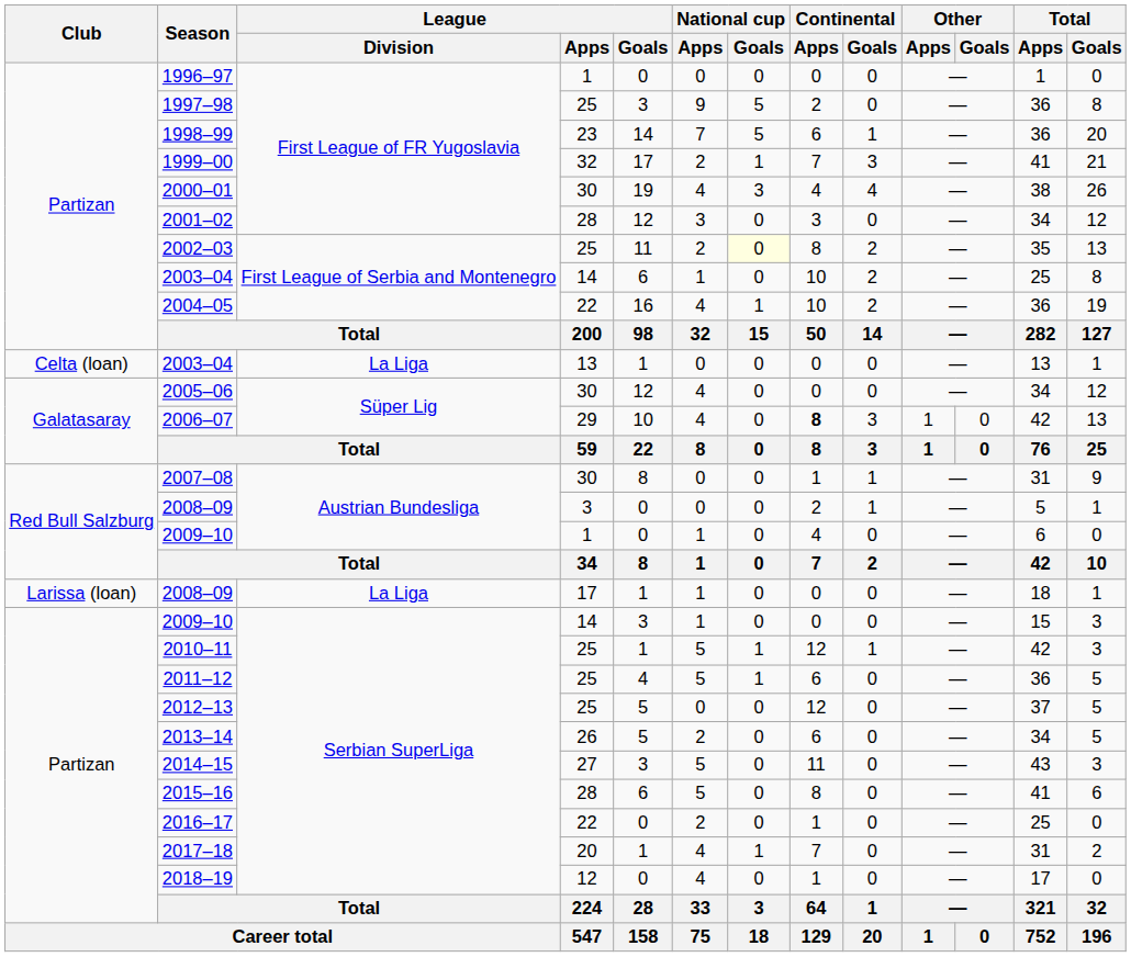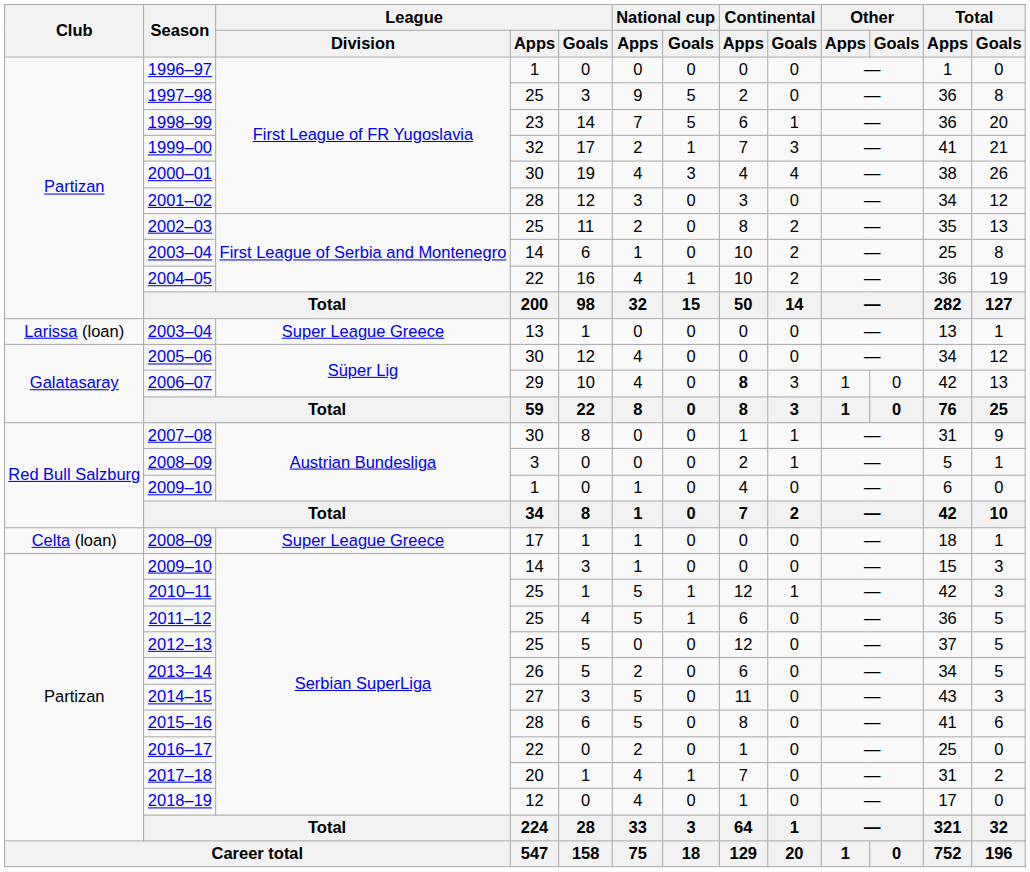 <table class="wikitable" style="text-align:center">
 <tr>
 <th rowspan="2">Club</th>
 <th rowspan="2">Season</th>
 <th colspan="3">League</th>
 <th colspan="2">National cup</th>
 <th colspan="2">Continental</th>
 <th colspan="2">Other</th>
 <th colspan="2">Total</th>
 </tr>
 <tr>
 <th>Division</th>
 <th>Apps</th>
 <th>Goals</th>
 <th>Apps</th>
 <th>Goals</th>
 <th>Apps</th>
 <th>Goals</th>
 <th>Apps</th>
 <th>Goals</th>
 <th>Apps</th>
 <th>Goals</th>
 </tr>
 <tr>
 <td rowspan="10"><a href='#'>Partizan</a></td>
 <td><a href='#'>1996–97</a></td>
 <td rowspan="6"><a href='#'>First League of FR Yugoslavia</a></td>
 <td>1</td>
 <td>0</td>
 <td>0</td>
 <td>0</td>
 <td>0</td>
 <td>0</td>
 <td colspan="2">—</td>
 <td>1</td>
 <td>0</td>
 </tr>
 <tr>
 <td><a href='#'>1997–98</a></td>
 <td>25</td>
 <td>3</td>
 <td>9</td>
 <td>5</td>
 <td>2</td>
 <td>0</td>
 <td colspan="2">—</td>
 <td>36</td>
 <td>8</td>
 </tr>
 <tr>
 <td><a href='#'>1998–99</a></td>
 <td>23</td>
 <td>14</td>
 <td>7</td>
 <td>5</td>
 <td>6</td>
 <td>1</td>
 <td colspan="2">—</td>
 <td>36</td>
 <td>20</td>
 </tr>
 <tr>
 <td><a href='#'>1999–00</a></td>
 <td>32</td>
 <td>17</td>
 <td>2</td>
 <td>1</td>
 <td>7</td>
 <td>3</td>
 <td colspan="2">—</td>
 <td>41</td>
 <td>21</td>
 </tr>
 <tr>
 <td><a href='#'>2000–01</a></td>
 <td>30</td>
 <td>19</td>
 <td>4</td>
 <td>3</td>
 <td>4</td>
 <td>4</td>
 <td colspan="2">—</td>
 <td>38</td>
 <td>26</td>
 </tr>
 <tr>
 <td><a href='#'>2001–02</a></td>
 <td>28</td>
 <td>12</td>
 <td>3</td>
 <td>0</td>
 <td>3</td>
 <td>0</td>
 <td colspan="2">—</td>
 <td>34</td>
 <td>12</td>
 </tr>
 <tr>
 <td><a href='#'>2002–03</a></td>
 <td rowspan="3"><a href='#'>First League of Serbia and Montenegro</a></td>
 <td>25</td>
 <td>11</td>
 <td>2</td>
-<td style="background: lightyellow;">0</td>
+<td>0</td>
 <td>8</td>
 <td>2</td>
 <td colspan="2">—</td>
 <td>35</td>
 <td>13</td>
 </tr>
 <tr>
 <td><a href='#'>2003–04</a></td>
 <td>14</td>
 <td>6</td>
 <td>1</td>
 <td>0</td>
 <td>10</td>
 <td>2</td>
 <td colspan="2">—</td>
 <td>25</td>
 <td>8</td>
 </tr>
 <tr>
 <td><a href='#'>2004–05</a></td>
 <td>22</td>
 <td>16</td>
 <td>4</td>
 <td>1</td>
 <td>10</td>
 <td>2</td>
 <td colspan="2">—</td>
 <td>36</td>
 <td>19</td>
 </tr>
 <tr>
 <th colspan="2">Total</th>
 <th>200</th>
 <th>98</th>
 <th>32</th>
 <th>15</th>
 <th>50</th>
 <th>14</th>
 <th colspan="2">—</th>
 <th>282</th>
 <th>127</th>
 </tr>
 <tr>
-<td><a href='#'>Celta</a> (loan)</td>
+<td><a href='#'>Larissa</a> (loan)</td>
 <td><a href='#'>2003–04</a></td>
-<td><a href='#'>La Liga</a></td>
+<td><a href='#'>Super League Greece</a></td>
 <td>13</td>
 <td>1</td>
 <td>0</td>
 <td>0</td>
 <td>0</td>
 <td>0</td>
 <td colspan="2">—</td>
 <td>13</td>
 <td>1</td>
 </tr>
 <tr>
 <td rowspan="3"><a href='#'>Galatasaray</a></td>
 <td><a href='#'>2005–06</a></td>
 <td rowspan="2"><a href='#'>Süper Lig</a></td>
 <td>30</td>
 <td>12</td>
 <td>4</td>
 <td>0</td>
 <td>0</td>
 <td>0</td>
 <td colspan="2">—</td>
 <td>34</td>
 <td>12</td>
 </tr>
 <tr>
 <td><a href='#'>2006–07</a></td>
 <td>29</td>
 <td>10</td>
 <td>4</td>
 <td>0</td>
 <td><strong>8</strong></td>
 <td>3</td>
 <td>1</td>
 <td>0</td>
 <td>42</td>
 <td>13</td>
 </tr>
 <tr>
 <th colspan="2">Total</th>
 <th>59</th>
 <th>22</th>
 <th>8</th>
 <th>0</th>
 <th>8</th>
 <th>3</th>
 <th>1</th>
 <th>0</th>
 <th>76</th>
 <th>25</th>
 </tr>
 <tr>
 <td rowspan="4"><a href='#'>Red Bull Salzburg</a></td>
 <td><a href='#'>2007–08</a></td>
 <td rowspan="3"><a href='#'>Austrian Bundesliga</a></td>
 <td>30</td>
 <td>8</td>
 <td>0</td>
 <td>0</td>
 <td>1</td>
 <td>1</td>
 <td colspan="2">—</td>
 <td>31</td>
 <td>9</td>
 </tr>
 <tr>
 <td><a href='#'>2008–09</a></td>
 <td>3</td>
 <td>0</td>
 <td>0</td>
 <td>0</td>
 <td>2</td>
 <td>1</td>
 <td colspan="2">—</td>
 <td>5</td>
 <td>1</td>
 </tr>
 <tr>
 <td><a href='#'>2009–10</a></td>
 <td>1</td>
 <td>0</td>
 <td>1</td>
 <td>0</td>
 <td>4</td>
 <td>0</td>
 <td colspan="2">—</td>
 <td>6</td>
 <td>0</td>
 </tr>
 <tr>
 <th colspan="2">Total</th>
 <th>34</th>
 <th>8</th>
 <th>1</th>
 <th>0</th>
 <th>7</th>
 <th>2</th>
 <th colspan="2">—</th>
 <th>42</th>
 <th>10</th>
 </tr>
 <tr>
-<td><a href='#'>Larissa</a> (loan)</td>
+<td><a href='#'>Celta</a> (loan)</td>
 <td><a href='#'>2008–09</a></td>
-<td><a href='#'>La Liga</a></td>
+<td><a href='#'>Super League Greece</a></td>
 <td>17</td>
 <td>1</td>
 <td>1</td>
 <td>0</td>
 <td>0</td>
 <td>0</td>
 <td colspan="2">—</td>
 <td>18</td>
 <td>1</td>
 </tr>
 <tr>
 <td rowspan="11">Partizan</td>
 <td><a href='#'>2009–10</a></td>
 <td rowspan="10"><a href='#'>Serbian SuperLiga</a></td>
 <td>14</td>
 <td>3</td>
 <td>1</td>
 <td>0</td>
 <td>0</td>
 <td>0</td>
 <td colspan="2">—</td>
 <td>15</td>
 <td>3</td>
 </tr>
 <tr>
 <td><a href='#'>2010–11</a></td>
 <td>25</td>
 <td>1</td>
 <td>5</td>
 <td>1</td>
 <td>12</td>
 <td>1</td>
 <td colspan="2">—</td>
 <td>42</td>
 <td>3</td>
 </tr>
 <tr>
 <td><a href='#'>2011–12</a></td>
 <td>25</td>
 <td>4</td>
 <td>5</td>
 <td>1</td>
 <td>6</td>
 <td>0</td>
 <td colspan="2">—</td>
 <td>36</td>
 <td>5</td>
 </tr>
 <tr>
 <td><a href='#'>2012–13</a></td>
 <td>25</td>
 <td>5</td>
 <td>0</td>
 <td>0</td>
 <td>12</td>
 <td>0</td>
 <td colspan="2">—</td>
 <td>37</td>
 <td>5</td>
 </tr>
 <tr>
 <td><a href='#'>2013–14</a></td>
 <td>26</td>
 <td>5</td>
 <td>2</td>
 <td>0</td>
 <td>6</td>
 <td>0</td>
 <td colspan="2">—</td>
 <td>34</td>
 <td>5</td>
 </tr>
 <tr>
 <td><a href='#'>2014–15</a></td>
 <td>27</td>
 <td>3</td>
 <td>5</td>
 <td>0</td>
 <td>11</td>
 <td>0</td>
 <td colspan="2">—</td>
 <td>43</td>
 <td>3</td>
 </tr>
 <tr>
 <td><a href='#'>2015–16</a></td>
 <td>28</td>
 <td>6</td>
 <td>5</td>
 <td>0</td>
 <td>8</td>
 <td>0</td>
 <td colspan="2">—</td>
 <td>41</td>
 <td>6</td>
 </tr>
 <tr>
 <td><a href='#'>2016–17</a></td>
 <td>22</td>
 <td>0</td>
 <td>2</td>
 <td>0</td>
 <td>1</td>
 <td>0</td>
 <td colspan="2">—</td>
 <td>25</td>
 <td>0</td>
 </tr>
 <tr>
 <td><a href='#'>2017–18</a></td>
 <td>20</td>
 <td>1</td>
 <td>4</td>
 <td>1</td>
 <td>7</td>
 <td>0</td>
 <td colspan="2">—</td>
 <td>31</td>
 <td>2</td>
 </tr>
 <tr>
 <td><a href='#'>2018–19</a></td>
 <td>12</td>
 <td>0</td>
 <td>4</td>
 <td>0</td>
 <td>1</td>
 <td>0</td>
 <td colspan="2">—</td>
 <td>17</td>
 <td>0</td>
 </tr>
 <tr>
 <th colspan="2">Total</th>
 <th>224</th>
 <th>28</th>
 <th>33</th>
 <th>3</th>
 <th>64</th>
 <th>1</th>
 <th colspan="2">—</th>
 <th>321</th>
 <th>32</th>
 </tr>
 <tr>
 <th colspan="3">Career total</th>
 <th>547</th>
 <th>158</th>
 <th>75</th>
 <th>18</th>
 <th>129</th>
 <th>20</th>
 <th>1</th>
 <th>0</th>
 <th>752</th>
 <th>196</th>
 </tr>
 </table>
